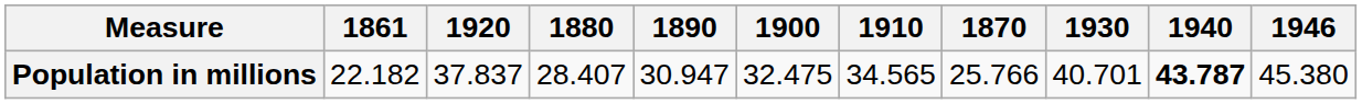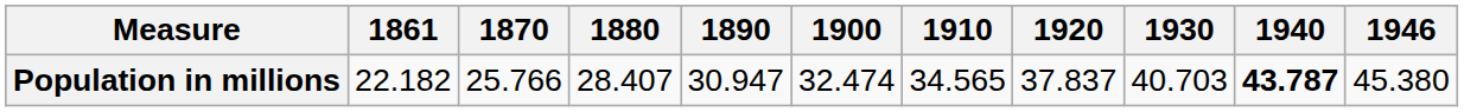 <table class="wikitable"">
 <tr>
 <th scope="col">Measure</th>
 <th scope="col">1861</th>
-<th scope="col">1920</th>
+<th scope="col">1870</th>
 <th scope="col">1880</th>
 <th scope="col">1890</th>
 <th scope="col">1900</th>
 <th scope="col">1910</th>
-<th scope="col">1870</th>
+<th scope="col">1920</th>
 <th scope="col">1930</th>
 <th scope="col">1940</th>
 <th scope="col">1946</th>
 </tr>
 <tr>
 <th scope="row">Population in millions</th>
 <td>22.182</td>
-<td>37.837</td>
+<td>25.766</td>
 <td>28.407</td>
 <td>30.947</td>
-<td>32.475</td>
+<td>32.474</td>
 <td>34.565</td>
-<td>25.766</td>
-<td>40.701</td>
+<td>37.837</td>
+<td>40.703</td>
 <td><strong>43.787</strong></td>
 <td>45.380</td>
 </tr>
 </table>
